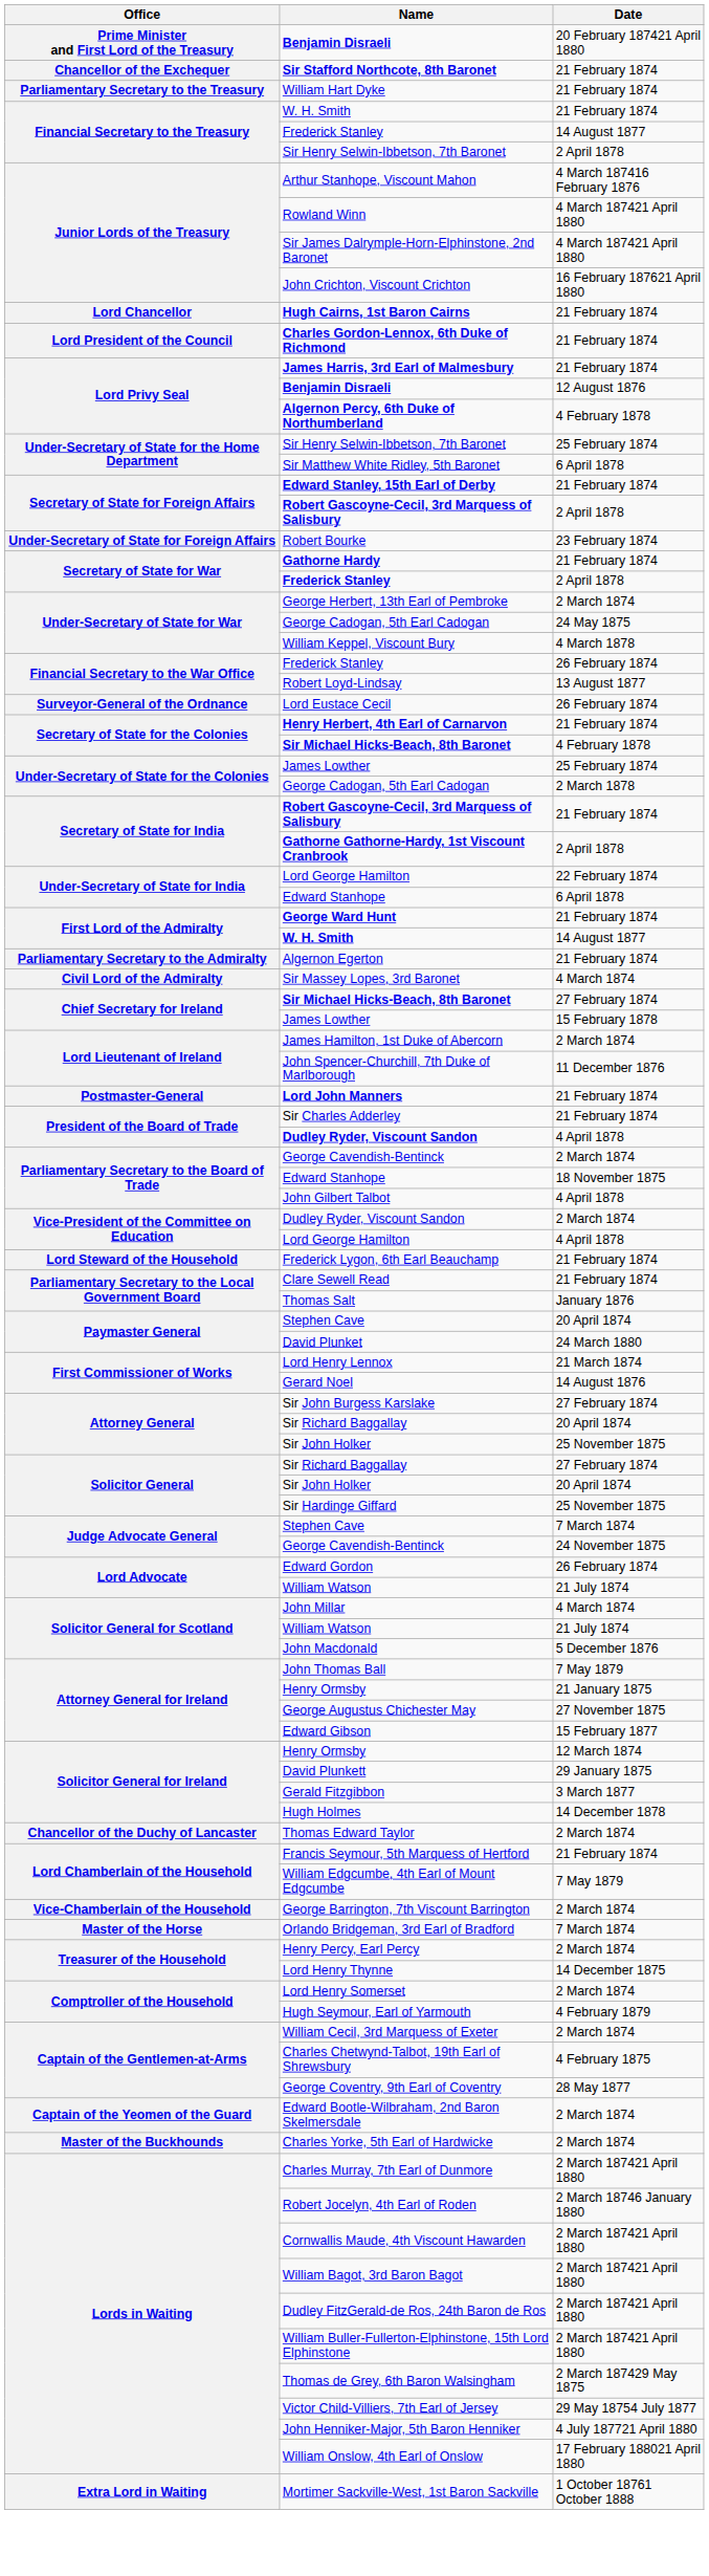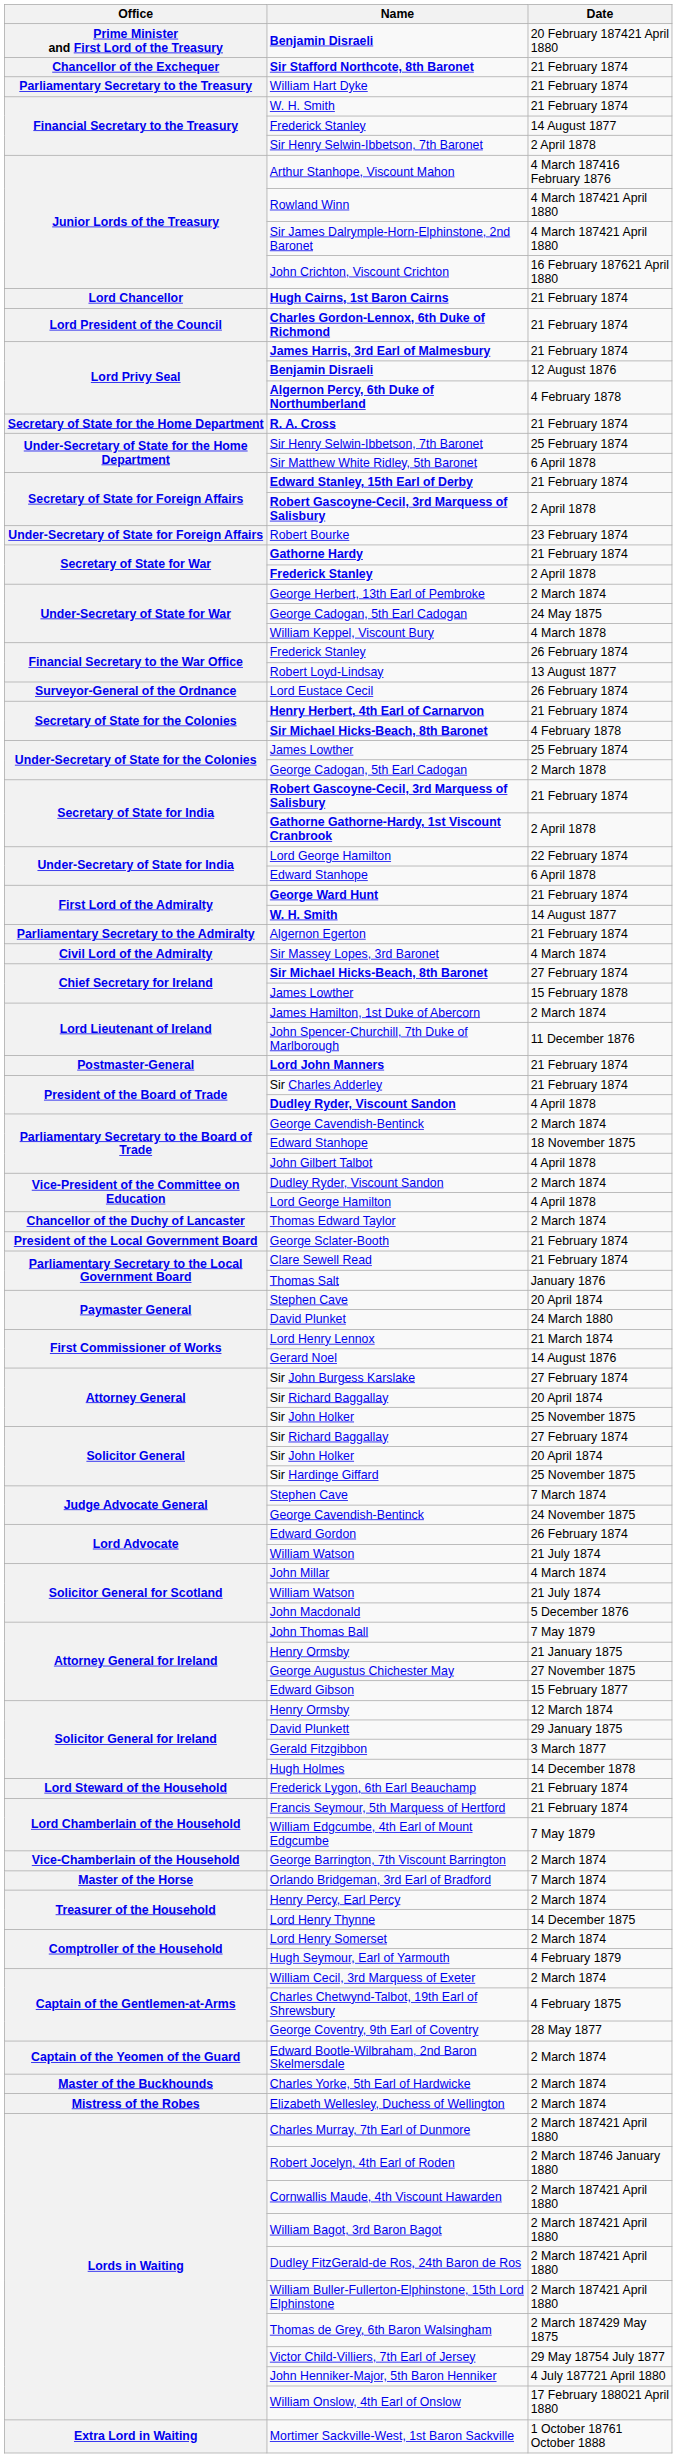 <table class="wikitable plainrowheaders">
 <tr>
 <th>Office</th>
 <th>Name</th>
 <th>Date</th>
 </tr>
 <tr>
 <th scope=row><a href='#'>Prime Minister</a> <br> and <a href='#'>First Lord of the Treasury</a></th>
 <td><strong><a href='#'>Benjamin Disraeli</a></strong></td>
 <td>20 February 187421 April 1880</td>
 </tr>
 <tr>
 <th scope=row><a href='#'>Chancellor of the Exchequer</a></th>
 <td><strong><a href='#'>Sir Stafford Northcote, 8th Baronet</a></strong></td>
 <td>21 February 1874</td>
 </tr>
 <tr>
 <th scope=row><a href='#'>Parliamentary Secretary to the Treasury</a></th>
 <td><a href='#'>William Hart Dyke</a></td>
 <td>21 February 1874</td>
 </tr>
 <tr>
 <th scope=row rowspan=3><a href='#'>Financial Secretary to the Treasury</a></th>
 <td><a href='#'>W. H. Smith</a></td>
 <td>21 February 1874</td>
 </tr>
 <tr>
 <td><a href='#'>Frederick Stanley</a></td>
 <td>14 August 1877</td>
 </tr>
 <tr>
 <td><a href='#'>Sir Henry Selwin-Ibbetson, 7th Baronet</a></td>
 <td>2 April 1878</td>
 </tr>
 <tr>
 <th scope=row rowspan=4><a href='#'>Junior Lords of the Treasury</a></th>
 <td><a href='#'>Arthur Stanhope, Viscount Mahon</a></td>
 <td>4 March 187416 February 1876</td>
 </tr>
 <tr>
 <td><a href='#'>Rowland Winn</a></td>
 <td>4 March 187421 April 1880</td>
 </tr>
 <tr>
 <td><a href='#'>Sir James Dalrymple-Horn-Elphinstone, 2nd Baronet</a></td>
 <td>4 March 187421 April 1880</td>
 </tr>
 <tr>
 <td><a href='#'>John Crichton, Viscount Crichton</a></td>
 <td>16 February 187621 April 1880</td>
 </tr>
 <tr>
 <th scope=row><a href='#'>Lord Chancellor</a></th>
 <td><strong><a href='#'>Hugh Cairns, 1st Baron Cairns</a></strong></td>
 <td>21 February 1874</td>
 </tr>
 <tr>
 <th scope=row><a href='#'>Lord President of the Council</a></th>
 <td><strong><a href='#'>Charles Gordon-Lennox, 6th Duke of Richmond</a></strong></td>
 <td>21 February 1874</td>
 </tr>
 <tr>
 <th scope=row rowspan=3><a href='#'>Lord Privy Seal</a></th>
 <td><strong><a href='#'>James Harris, 3rd Earl of Malmesbury</a></strong></td>
 <td>21 February 1874</td>
 </tr>
 <tr>
 <td><strong><a href='#'>Benjamin Disraeli</a></strong></td>
 <td>12 August 1876</td>
 </tr>
 <tr>
 <td><strong><a href='#'>Algernon Percy, 6th Duke of Northumberland</a></strong></td>
 <td>4 February 1878</td>
+</tr>
+<tr>
+<th scope=row><a href='#'>Secretary of State for the Home Department</a></th>
+<td><strong><a href='#'>R. A. Cross</a></strong></td>
+<td>21 February 1874</td>
 </tr>
 <tr>
 <th scope=row rowspan=2><a href='#'>Under-Secretary of State for the Home Department</a></th>
 <td><a href='#'>Sir Henry Selwin-Ibbetson, 7th Baronet</a></td>
 <td>25 February 1874</td>
 </tr>
 <tr>
 <td><a href='#'>Sir Matthew White Ridley, 5th Baronet</a></td>
 <td>6 April 1878</td>
 </tr>
 <tr>
 <th scope=row rowspan=2><a href='#'>Secretary of State for Foreign Affairs</a></th>
 <td><strong><a href='#'>Edward Stanley, 15th Earl of Derby</a></strong></td>
 <td>21 February 1874</td>
 </tr>
 <tr>
 <td><strong><a href='#'>Robert Gascoyne-Cecil, 3rd Marquess of Salisbury</a></strong></td>
 <td>2 April 1878</td>
 </tr>
 <tr>
 <th scope=row><a href='#'>Under-Secretary of State for Foreign Affairs</a></th>
 <td><a href='#'>Robert Bourke</a></td>
 <td>23 February 1874</td>
 </tr>
 <tr>
 <th scope=row rowspan=2><a href='#'>Secretary of State for War</a></th>
 <td><strong><a href='#'>Gathorne Hardy</a></strong></td>
 <td>21 February 1874</td>
 </tr>
 <tr>
 <td><strong><a href='#'>Frederick Stanley</a></strong></td>
 <td>2 April 1878</td>
 </tr>
 <tr>
 <th scope=row rowspan=3><a href='#'>Under-Secretary of State for War</a></th>
 <td><a href='#'>George Herbert, 13th Earl of Pembroke</a></td>
 <td>2 March 1874</td>
 </tr>
 <tr>
 <td><a href='#'>George Cadogan, 5th Earl Cadogan</a></td>
 <td>24 May 1875</td>
 </tr>
 <tr>
 <td><a href='#'>William Keppel, Viscount Bury</a></td>
 <td>4 March 1878</td>
 </tr>
 <tr>
 <th scope=row rowspan=2><a href='#'>Financial Secretary to the War Office</a></th>
 <td><a href='#'>Frederick Stanley</a></td>
 <td>26 February 1874</td>
 </tr>
 <tr>
 <td><a href='#'>Robert Loyd-Lindsay</a></td>
 <td>13 August 1877</td>
 </tr>
 <tr>
 <th scope=row><a href='#'>Surveyor-General of the Ordnance</a></th>
 <td><a href='#'>Lord Eustace Cecil</a></td>
 <td>26 February 1874</td>
 </tr>
 <tr>
 <th scope=row rowspan=2><a href='#'>Secretary of State for the Colonies</a></th>
 <td><strong><a href='#'>Henry Herbert, 4th Earl of Carnarvon</a></strong></td>
 <td>21 February 1874</td>
 </tr>
 <tr>
 <td><strong><a href='#'>Sir Michael Hicks-Beach, 8th Baronet</a></strong></td>
 <td>4 February 1878</td>
 </tr>
 <tr>
 <th scope=row rowspan=2><a href='#'>Under-Secretary of State for the Colonies</a></th>
 <td><a href='#'>James Lowther</a></td>
 <td>25 February 1874</td>
 </tr>
 <tr>
 <td><a href='#'>George Cadogan, 5th Earl Cadogan</a></td>
 <td>2 March 1878</td>
 </tr>
 <tr>
 <th scope=row rowspan=2><a href='#'>Secretary of State for India</a></th>
 <td><strong><a href='#'>Robert Gascoyne-Cecil, 3rd Marquess of Salisbury</a></strong></td>
 <td>21 February 1874</td>
 </tr>
 <tr>
 <td><strong><a href='#'>Gathorne Gathorne-Hardy, 1st Viscount Cranbrook</a></strong></td>
 <td>2 April 1878</td>
 </tr>
 <tr>
 <th scope=row rowspan=2><a href='#'>Under-Secretary of State for India</a></th>
 <td><a href='#'>Lord George Hamilton</a></td>
 <td>22 February 1874</td>
 </tr>
 <tr>
 <td><a href='#'>Edward Stanhope</a></td>
 <td>6 April 1878</td>
 </tr>
 <tr>
 <th scope=row rowspan=2><a href='#'>First Lord of the Admiralty</a></th>
 <td><strong><a href='#'>George Ward Hunt</a></strong></td>
 <td>21 February 1874</td>
 </tr>
 <tr>
 <td><strong><a href='#'>W. H. Smith</a></strong></td>
 <td>14 August 1877</td>
 </tr>
 <tr>
 <th scope=row><a href='#'>Parliamentary Secretary to the Admiralty</a></th>
 <td><a href='#'>Algernon Egerton</a></td>
 <td>21 February 1874</td>
 </tr>
 <tr>
 <th scope=row><a href='#'>Civil Lord of the Admiralty</a></th>
 <td><a href='#'>Sir Massey Lopes, 3rd Baronet</a></td>
 <td>4 March 1874</td>
 </tr>
 <tr>
 <th scope=row rowspan=2><a href='#'>Chief Secretary for Ireland</a></th>
 <td><strong><a href='#'>Sir Michael Hicks-Beach, 8th Baronet</a></strong></td>
 <td>27 February 1874</td>
 </tr>
 <tr>
 <td><a href='#'>James Lowther</a></td>
 <td>15 February 1878</td>
 </tr>
 <tr>
 <th scope=row rowspan=2><a href='#'>Lord Lieutenant of Ireland</a></th>
 <td><a href='#'>James Hamilton, 1st Duke of Abercorn</a></td>
 <td>2 March 1874</td>
 </tr>
 <tr>
 <td><a href='#'>John Spencer-Churchill, 7th Duke of Marlborough</a></td>
 <td>11 December 1876</td>
 </tr>
 <tr>
 <th scope=row><a href='#'>Postmaster-General</a></th>
 <td><strong><a href='#'>Lord John Manners</a></strong></td>
 <td>21 February 1874</td>
 </tr>
 <tr>
 <th scope=row rowspan=2><a href='#'>President of the Board of Trade</a></th>
 <td>Sir <a href='#'>Charles Adderley</a></td>
 <td>21 February 1874</td>
 </tr>
 <tr>
 <td><strong><a href='#'>Dudley Ryder, Viscount Sandon</a></strong></td>
 <td>4 April 1878</td>
 </tr>
 <tr>
 <th scope=row rowspan=3><a href='#'>Parliamentary Secretary to the Board of Trade</a></th>
 <td><a href='#'>George Cavendish-Bentinck</a></td>
 <td>2 March 1874</td>
 </tr>
 <tr>
 <td><a href='#'>Edward Stanhope</a></td>
 <td>18 November 1875</td>
 </tr>
 <tr>
 <td><a href='#'>John Gilbert Talbot</a></td>
 <td>4 April 1878</td>
 </tr>
 <tr>
 <th scope=row rowspan=2><a href='#'>Vice-President of the Committee on Education</a></th>
 <td><a href='#'>Dudley Ryder, Viscount Sandon</a></td>
 <td>2 March 1874</td>
 </tr>
 <tr>
 <td><a href='#'>Lord George Hamilton</a></td>
 <td>4 April 1878</td>
 </tr>
 <tr>
-<th scope=row><a href='#'>Lord Steward of the Household</a></th>
-<td><a href='#'>Frederick Lygon, 6th Earl Beauchamp</a></td>
+<th scope=row><a href='#'>Chancellor of the Duchy of Lancaster</a></th>
+<td><a href='#'>Thomas Edward Taylor</a></td>
+<td>2 March 1874</td>
+</tr>
+<tr>
+<th scope=row><a href='#'>President of the Local Government Board</a></th>
+<td><a href='#'>George Sclater-Booth</a></td>
 <td>21 February 1874</td>
 </tr>
 <tr>
 <th scope=row rowspan=2><a href='#'>Parliamentary Secretary to the Local Government Board</a></th>
 <td><a href='#'>Clare Sewell Read</a></td>
 <td>21 February 1874</td>
 </tr>
 <tr>
 <td><a href='#'>Thomas Salt</a></td>
 <td>January 1876</td>
 </tr>
 <tr>
 <th scope=row rowspan=2><a href='#'>Paymaster General</a></th>
 <td><a href='#'>Stephen Cave</a></td>
 <td>20 April 1874</td>
 </tr>
 <tr>
 <td><a href='#'>David Plunket</a></td>
 <td>24 March 1880</td>
 </tr>
 <tr>
 <th scope=row rowspan=2><a href='#'>First Commissioner of Works</a></th>
 <td><a href='#'>Lord Henry Lennox</a></td>
 <td>21 March 1874</td>
 </tr>
 <tr>
 <td><a href='#'>Gerard Noel</a></td>
 <td>14 August 1876</td>
 </tr>
 <tr>
 <th scope=row rowspan=3><a href='#'>Attorney General</a></th>
 <td>Sir <a href='#'>John Burgess Karslake</a></td>
 <td>27 February 1874</td>
 </tr>
 <tr>
 <td>Sir <a href='#'>Richard Baggallay</a></td>
 <td>20 April 1874</td>
 </tr>
 <tr>
 <td>Sir <a href='#'>John Holker</a></td>
 <td>25 November 1875</td>
 </tr>
 <tr>
 <th scope=row rowspan=3><a href='#'>Solicitor General</a></th>
 <td>Sir <a href='#'>Richard Baggallay</a></td>
 <td>27 February 1874</td>
 </tr>
 <tr>
 <td>Sir <a href='#'>John Holker</a></td>
 <td>20 April 1874</td>
 </tr>
 <tr>
 <td>Sir <a href='#'>Hardinge Giffard</a></td>
 <td>25 November 1875</td>
 </tr>
 <tr>
 <th scope=row rowspan=2><a href='#'>Judge Advocate General</a></th>
 <td><a href='#'>Stephen Cave</a></td>
 <td>7 March 1874</td>
 </tr>
 <tr>
 <td><a href='#'>George Cavendish-Bentinck</a></td>
 <td>24 November 1875</td>
 </tr>
 <tr>
 <th scope=row rowspan=2><a href='#'>Lord Advocate</a></th>
 <td><a href='#'>Edward Gordon</a></td>
 <td>26 February 1874</td>
 </tr>
 <tr>
 <td><a href='#'>William Watson</a></td>
 <td>21 July 1874</td>
 </tr>
 <tr>
 <th scope=row rowspan=3><a href='#'>Solicitor General for Scotland</a></th>
 <td><a href='#'>John Millar</a></td>
 <td>4 March 1874</td>
 </tr>
 <tr>
 <td><a href='#'>William Watson</a></td>
 <td>21 July 1874</td>
 </tr>
 <tr>
 <td><a href='#'>John Macdonald</a></td>
 <td>5 December 1876</td>
 </tr>
 <tr>
 <th scope=row rowspan=4><a href='#'>Attorney General for Ireland</a></th>
 <td><a href='#'>John Thomas Ball</a></td>
 <td>7 May 1879</td>
 </tr>
 <tr>
 <td><a href='#'>Henry Ormsby</a></td>
 <td>21 January 1875</td>
 </tr>
 <tr>
 <td><a href='#'>George Augustus Chichester May</a></td>
 <td>27 November 1875</td>
 </tr>
 <tr>
 <td><a href='#'>Edward Gibson</a></td>
 <td>15 February 1877</td>
 </tr>
 <tr>
 <th scope=row rowspan=4><a href='#'>Solicitor General for Ireland</a></th>
 <td><a href='#'>Henry Ormsby</a></td>
 <td>12 March 1874</td>
 </tr>
 <tr>
 <td><a href='#'>David Plunkett</a></td>
 <td>29 January 1875</td>
 </tr>
 <tr>
 <td><a href='#'>Gerald Fitzgibbon</a></td>
 <td>3 March 1877</td>
 </tr>
 <tr>
 <td><a href='#'>Hugh Holmes</a></td>
 <td>14 December 1878</td>
 </tr>
 <tr>
-<th scope=row><a href='#'>Chancellor of the Duchy of Lancaster</a></th>
-<td><a href='#'>Thomas Edward Taylor</a></td>
-<td>2 March 1874</td>
+<th scope=row><a href='#'>Lord Steward of the Household</a></th>
+<td><a href='#'>Frederick Lygon, 6th Earl Beauchamp</a></td>
+<td>21 February 1874</td>
 </tr>
 <tr>
 <th scope=row rowspan=2><a href='#'>Lord Chamberlain of the Household</a></th>
 <td><a href='#'>Francis Seymour, 5th Marquess of Hertford</a></td>
 <td>21 February 1874</td>
 </tr>
 <tr>
 <td><a href='#'>William Edgcumbe, 4th Earl of Mount Edgcumbe</a></td>
 <td>7 May 1879</td>
 </tr>
 <tr>
 <th scope=row><a href='#'>Vice-Chamberlain of the Household</a></th>
 <td><a href='#'>George Barrington, 7th Viscount Barrington</a></td>
 <td>2 March 1874</td>
 </tr>
 <tr>
 <th scope=row><a href='#'>Master of the Horse</a></th>
 <td><a href='#'>Orlando Bridgeman, 3rd Earl of Bradford</a></td>
 <td>7 March 1874</td>
 </tr>
 <tr>
 <th scope=row rowspan=2><a href='#'>Treasurer of the Household</a></th>
 <td><a href='#'>Henry Percy, Earl Percy</a></td>
 <td>2 March 1874</td>
 </tr>
 <tr>
 <td><a href='#'>Lord Henry Thynne</a></td>
 <td>14 December 1875</td>
 </tr>
 <tr>
 <th scope=row rowspan=2><a href='#'>Comptroller of the Household</a></th>
 <td><a href='#'>Lord Henry Somerset</a></td>
 <td>2 March 1874</td>
 </tr>
 <tr>
 <td><a href='#'>Hugh Seymour, Earl of Yarmouth</a></td>
 <td>4 February 1879</td>
 </tr>
 <tr>
 <th scope=row rowspan=3><a href='#'>Captain of the Gentlemen-at-Arms</a></th>
 <td><a href='#'>William Cecil, 3rd Marquess of Exeter</a></td>
 <td>2 March 1874</td>
 </tr>
 <tr>
 <td><a href='#'>Charles Chetwynd-Talbot, 19th Earl of Shrewsbury</a></td>
 <td>4 February 1875</td>
 </tr>
 <tr>
 <td><a href='#'>George Coventry, 9th Earl of Coventry</a></td>
 <td>28 May 1877</td>
 </tr>
 <tr>
 <th scope=row><a href='#'>Captain of the Yeomen of the Guard</a></th>
 <td><a href='#'>Edward Bootle-Wilbraham, 2nd Baron Skelmersdale</a></td>
 <td>2 March 1874</td>
 </tr>
 <tr>
 <th scope=row><a href='#'>Master of the Buckhounds</a></th>
 <td><a href='#'>Charles Yorke, 5th Earl of Hardwicke</a></td>
 <td>2 March 1874</td>
 </tr>
 <tr>
+<th scope=row><a href='#'>Mistress of the Robes</a></th>
+<td><a href='#'>Elizabeth Wellesley, Duchess of Wellington</a></td>
+<td>2 March 1874</td>
+</tr>
+<tr>
 <th scope=row rowspan=10><a href='#'>Lords in Waiting</a></th>
 <td><a href='#'>Charles Murray, 7th Earl of Dunmore</a></td>
 <td>2 March 187421 April 1880</td>
 </tr>
 <tr>
 <td><a href='#'>Robert Jocelyn, 4th Earl of Roden</a></td>
 <td>2 March 18746 January 1880</td>
 </tr>
 <tr>
 <td><a href='#'>Cornwallis Maude, 4th Viscount Hawarden</a></td>
 <td>2 March 187421 April 1880</td>
 </tr>
 <tr>
 <td><a href='#'>William Bagot, 3rd Baron Bagot</a></td>
 <td>2 March 187421 April 1880</td>
 </tr>
 <tr>
 <td><a href='#'>Dudley FitzGerald-de Ros, 24th Baron de Ros</a></td>
 <td>2 March 187421 April 1880</td>
 </tr>
 <tr>
 <td><a href='#'>William Buller-Fullerton-Elphinstone, 15th Lord Elphinstone</a></td>
 <td>2 March 187421 April 1880</td>
 </tr>
 <tr>
 <td><a href='#'>Thomas de Grey, 6th Baron Walsingham</a></td>
 <td>2 March 187429 May 1875</td>
 </tr>
 <tr>
 <td><a href='#'>Victor Child-Villiers, 7th Earl of Jersey</a></td>
 <td>29 May 18754 July 1877</td>
 </tr>
 <tr>
 <td><a href='#'>John Henniker-Major, 5th Baron Henniker</a></td>
 <td>4 July 187721 April 1880</td>
 </tr>
 <tr>
 <td><a href='#'>William Onslow, 4th Earl of Onslow</a></td>
 <td>17 February 188021 April 1880</td>
 </tr>
 <tr>
 <th scope=row><a href='#'>Extra Lord in Waiting</a></th>
 <td><a href='#'>Mortimer Sackville-West, 1st Baron Sackville</a></td>
 <td>1 October 18761 October 1888</td>
 </tr>
 </table>
